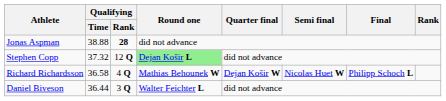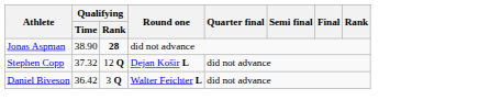 <table class="wikitable" style="font-size:90%">
 <tr>
 <th rowspan="2">Athlete</th>
 <th colspan="2">Qualifying</th>
 <th rowspan="2">Round one</th>
 <th rowspan="2">Quarter final</th>
 <th rowspan="2">Semi final</th>
 <th rowspan="2">Final</th>
 <th rowspan="2">Rank</th>
 </tr>
 <tr>
 <th>Time</th>
 <th>Rank</th>
 </tr>
 <tr>
 <td><a href='#'>Jonas Aspman</a></td>
-<td align="center">38.88</td>
+<td align="center">38.90</td>
 <td align="center"><strong>28</strong></td>
 <td colspan="5">did not advance</td>
 </tr>
 <tr>
 <td><a href='#'>Stephen Copp</a></td>
 <td align="center">37.32</td>
 <td align="center">12 <strong>Q</strong></td>
-<td style="background: lightgreen;"> <a href='#'>Dejan Košir</a> <strong>L</strong></td>
+<td> <a href='#'>Dejan Košir</a> <strong>L</strong></td>
 <td colspan="4">did not advance</td>
 </tr>
 <tr>
-<td><a href='#'>Richard Richardsson</a></td>
-<td align="center">36.58</td>
-<td align="center">4 <strong>Q</strong></td>
-<td> <a href='#'>Mathias Behounek</a> <strong>W</strong></td>
-<td> <a href='#'>Dejan Košir</a> <strong>W</strong></td>
-<td> <a href='#'>Nicolas Huet</a> <strong>W</strong></td>
-<td> <a href='#'>Philipp Schoch</a> <strong>L</strong></td>
-<td align="center"></td>
-</tr>
-<tr>
 <td><a href='#'>Daniel Biveson</a></td>
-<td align="center">36.44</td>
+<td align="center">36.42</td>
 <td align="center">3 <strong>Q</strong></td>
 <td> <a href='#'>Walter Feichter</a> <strong>L</strong></td>
 <td colspan="4">did not advance</td>
 </tr>
 </table>
